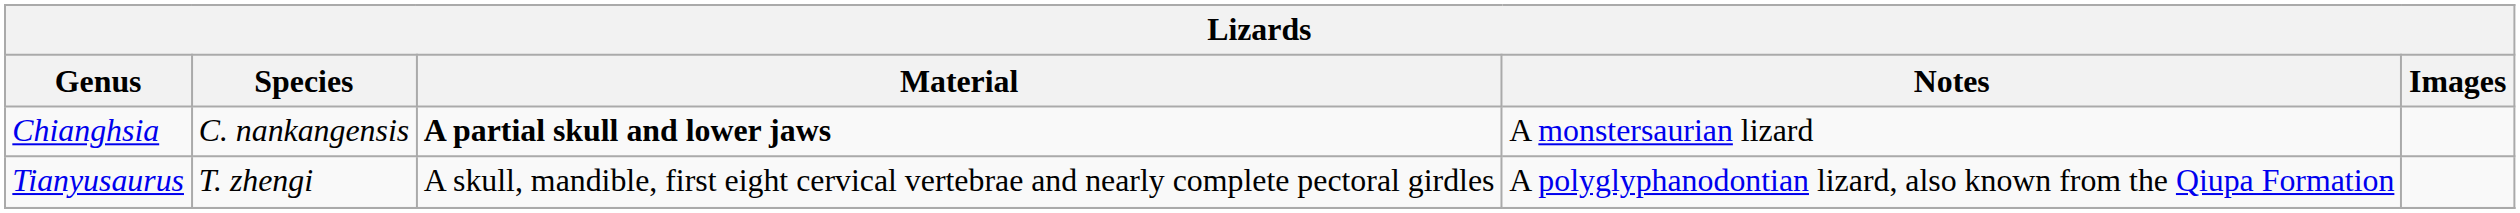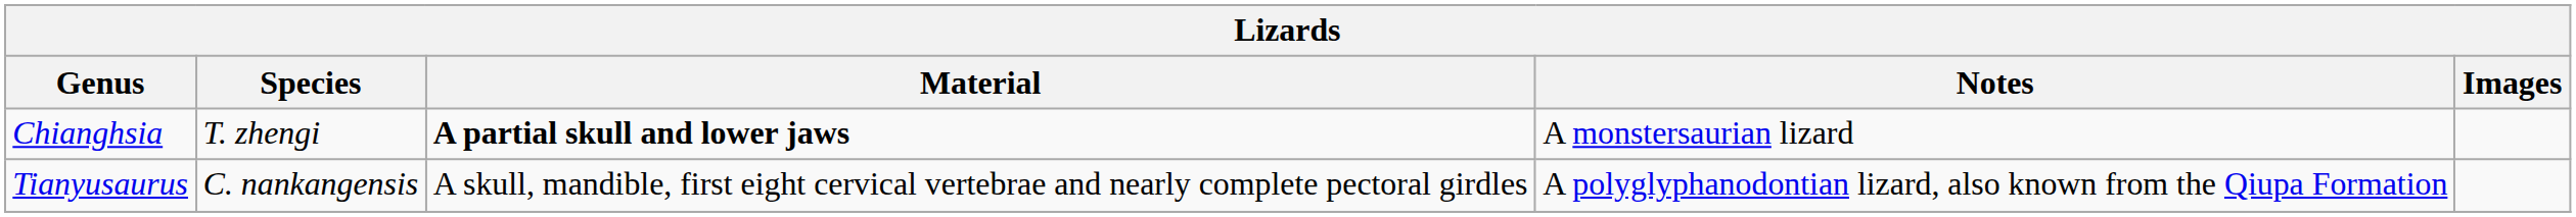 <table class="wikitable" align="center">
 <tr>
 <th colspan="7" style="text-align:center;"><strong>Lizards</strong></th>
 </tr>
 <tr>
 <th>Genus</th>
 <th>Species</th>
 <th>Material</th>
 <th>Notes</th>
 <th>Images</th>
 </tr>
 <tr>
 <td><em><a href='#'>Chianghsia</a></em></td>
-<td><em>C. nankangensis</em></td>
+<td><em>T. zhengi</em></td>
 <td><strong>A partial skull and lower jaws</strong></td>
 <td>A <a href='#'>monstersaurian</a> lizard</td>
 <td></td>
 </tr>
 <tr>
 <td><em><a href='#'>Tianyusaurus</a></em></td>
-<td><em>T. zhengi</em></td>
+<td><em>C. nankangensis</em></td>
 <td>A skull, mandible, first eight cervical vertebrae and nearly complete pectoral girdles</td>
 <td>A <a href='#'>polyglyphanodontian</a> lizard, also known from the <a href='#'>Qiupa Formation</a></td>
 <td></td>
 </tr>
 <tr>
 </tr>
 </table>
